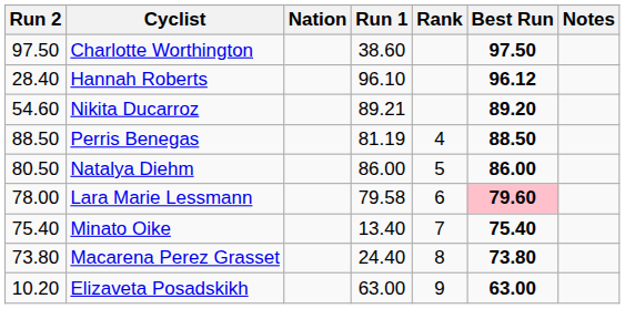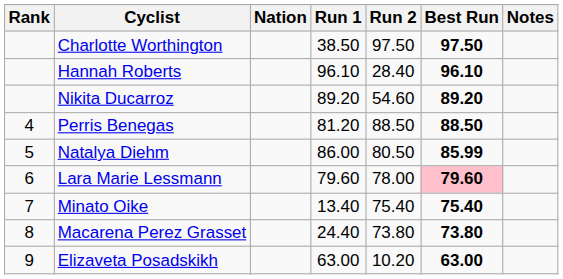 <table class="wikitable sortable" style="text-align:center">
 <tr style="background:#efefef;">
-<th>Run 2</th>
+<th>Rank</th>
 <th>Cyclist</th>
 <th>Nation</th>
 <th>Run 1</th>
-<th>Rank</th>
+<th>Run 2</th>
 <th>Best Run</th>
 <th>Notes</th>
 </tr>
 <tr>
-<td>97.50</td>
+<td></td>
 <td align="left"><a href='#'>Charlotte Worthington</a></td>
 <td align="left"></td>
-<td>38.60</td>
-<td></td>
+<td>38.50</td>
+<td>97.50</td>
 <td><strong>97.50</strong></td>
 <td></td>
 </tr>
 <tr>
-<td>28.40</td>
+<td></td>
 <td align="left"><a href='#'>Hannah Roberts</a></td>
 <td align="left"></td>
 <td>96.10</td>
-<td></td>
-<td><strong>96.12</strong></td>
+<td>28.40</td>
+<td><strong>96.10</strong></td>
 <td></td>
 </tr>
 <tr>
-<td>54.60</td>
+<td></td>
 <td align="left"><a href='#'>Nikita Ducarroz</a></td>
 <td align="left"></td>
-<td>89.21</td>
-<td></td>
+<td>89.20</td>
+<td>54.60</td>
 <td><strong>89.20</strong></td>
 <td></td>
 </tr>
 <tr>
-<td>88.50</td>
+<td>4</td>
 <td align="left"><a href='#'>Perris Benegas</a></td>
 <td align="left"></td>
-<td>81.19</td>
-<td>4</td>
+<td>81.20</td>
+<td>88.50</td>
 <td><strong>88.50</strong></td>
 <td></td>
 </tr>
 <tr>
-<td>80.50</td>
+<td>5</td>
 <td align="left"><a href='#'>Natalya Diehm</a></td>
 <td align="left"></td>
 <td>86.00</td>
-<td>5</td>
-<td><strong>86.00</strong></td>
+<td>80.50</td>
+<td><strong>85.99</strong></td>
 <td></td>
 </tr>
 <tr>
-<td>78.00</td>
+<td>6</td>
 <td align="left"><a href='#'>Lara Marie Lessmann</a></td>
 <td align="left"></td>
-<td>79.58</td>
-<td>6</td>
+<td>79.60</td>
+<td>78.00</td>
 <td style="background: pink;"><strong>79.60</strong></td>
 <td></td>
 </tr>
 <tr>
-<td>75.40</td>
+<td>7</td>
 <td align="left"><a href='#'>Minato Oike</a></td>
 <td align="left"></td>
 <td>13.40</td>
-<td>7</td>
+<td>75.40</td>
 <td><strong>75.40</strong></td>
 <td></td>
 </tr>
 <tr>
-<td>73.80</td>
+<td>8</td>
 <td align="left"><a href='#'>Macarena Perez Grasset</a></td>
 <td align="left"></td>
 <td>24.40</td>
-<td>8</td>
+<td>73.80</td>
 <td><strong>73.80</strong></td>
 <td></td>
 </tr>
 <tr>
-<td>10.20</td>
+<td>9</td>
 <td align="left"><a href='#'>Elizaveta Posadskikh</a></td>
 <td align="left"></td>
 <td>63.00</td>
-<td>9</td>
+<td>10.20</td>
 <td><strong>63.00</strong></td>
 <td></td>
 </tr>
 </table>
